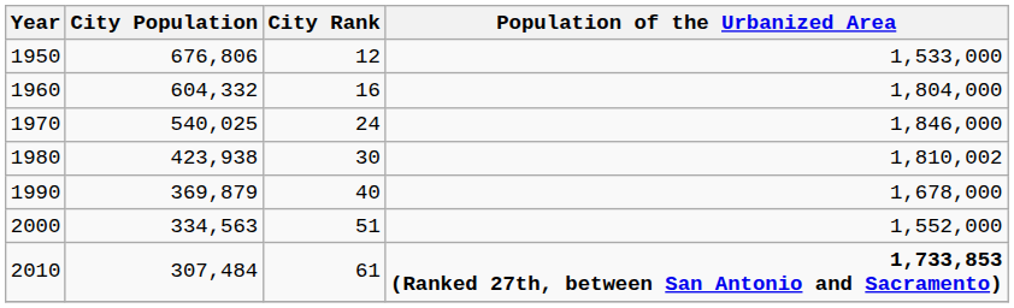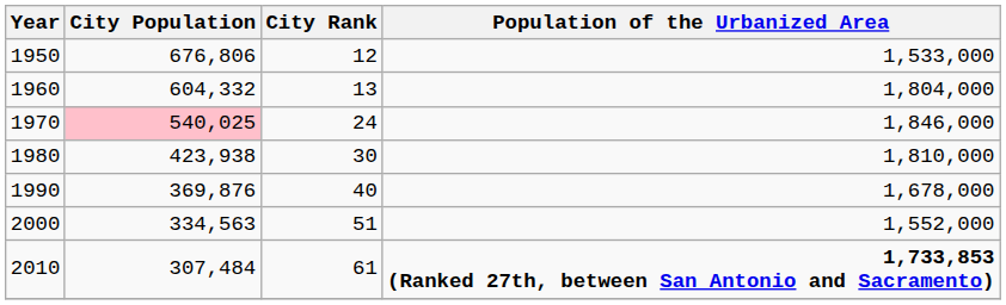 <table class="wikitable" style="text-align:right">
 <tr>
 <th>Year</th>
 <th>City Population</th>
 <th>City Rank</th>
 <th>Population of the <a href='#'>Urbanized Area</a></th>
 </tr>
 <tr>
 <td>1950</td>
 <td>676,806</td>
 <td>12</td>
 <td>1,533,000</td>
 </tr>
 <tr>
 <td>1960</td>
 <td>604,332</td>
-<td>16</td>
+<td>13</td>
 <td>1,804,000</td>
 </tr>
 <tr>
 <td>1970</td>
-<td>540,025</td>
+<td style="background: pink;">540,025</td>
 <td>24</td>
 <td>1,846,000</td>
 </tr>
 <tr>
 <td>1980</td>
 <td>423,938</td>
 <td>30</td>
-<td>1,810,002</td>
+<td>1,810,000</td>
 </tr>
 <tr>
 <td>1990</td>
-<td>369,879</td>
+<td>369,876</td>
 <td>40</td>
 <td>1,678,000</td>
 </tr>
 <tr>
 <td>2000</td>
 <td>334,563</td>
 <td>51</td>
 <td>1,552,000</td>
 </tr>
 <tr>
 <td>2010</td>
 <td>307,484</td>
 <td>61</td>
 <td><strong>1,733,853<br> (Ranked 27th, between <a href='#'>San Antonio</a> and <a href='#'>Sacramento</a>)</strong></td>
 </tr>
 <tr>
 </tr>
 </table>
